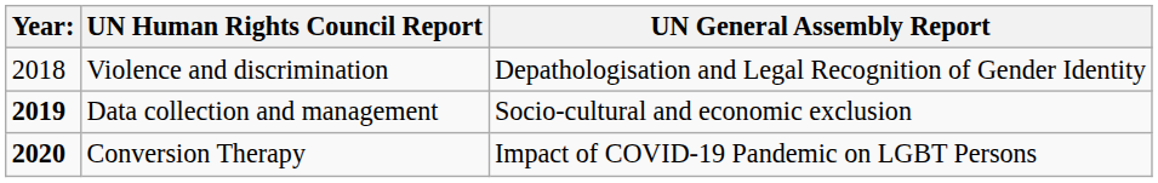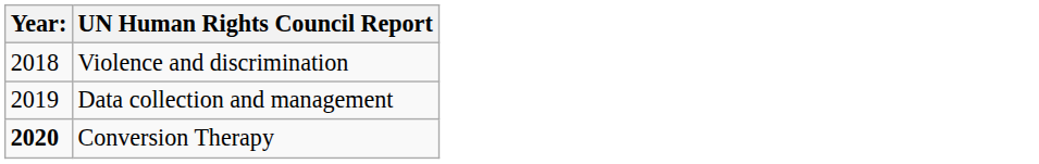 <table class="wikitable">
 <tr>
 <th>Year:</th>
 <th>UN Human Rights Council Report</th>
-<th>UN General Assembly Report</th>
 </tr>
 <tr>
 <td>2018</td>
 <td>Violence and discrimination</td>
-<td>Depathologisation and Legal Recognition of Gender Identity</td>
 </tr>
 <tr>
-<td><strong>2019</strong></td>
+<td>2019</td>
 <td>Data collection and management</td>
-<td>Socio-cultural and economic exclusion</td>
 </tr>
 <tr>
 <td><strong>2020</strong></td>
 <td>Conversion Therapy</td>
-<td>Impact of COVID-19 Pandemic on LGBT Persons</td>
 </tr>
 </table>
